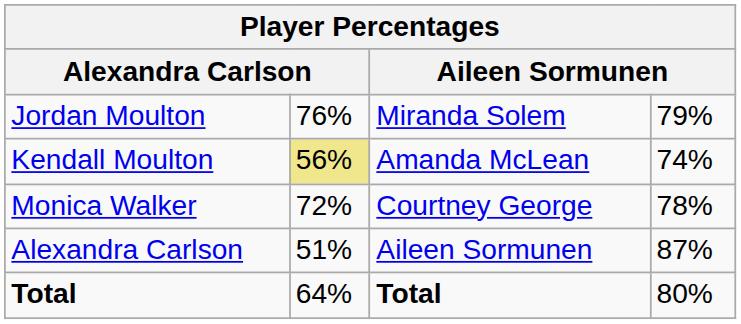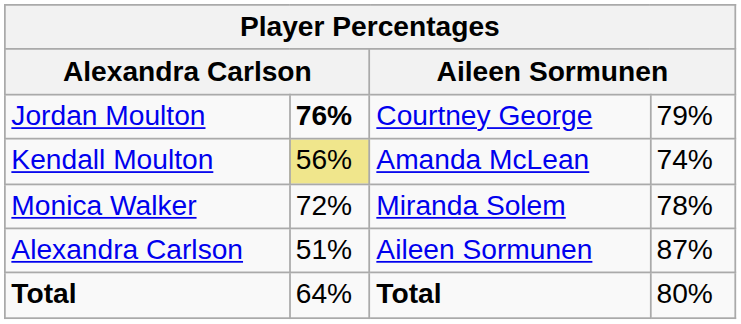 <table class="wikitable">
 <tr>
 <th colspan=4 width=400>Player Percentages</th>
 </tr>
 <tr>
 <th colspan=2 width=200> Alexandra Carlson</th>
 <th colspan=2 width=200> Aileen Sormunen</th>
 </tr>
 <tr>
 <td><a href='#'>Jordan Moulton</a></td>
-<td>76%</td>
-<td><a href='#'>Miranda Solem</a></td>
+<td><strong>76%</strong></td>
+<td><a href='#'>Courtney George</a></td>
 <td>79%</td>
 </tr>
 <tr>
 <td><a href='#'>Kendall Moulton</a></td>
 <td style="background: khaki;">56%</td>
 <td><a href='#'>Amanda McLean</a></td>
 <td>74%</td>
 </tr>
 <tr>
 <td><a href='#'>Monica Walker</a></td>
 <td>72%</td>
-<td><a href='#'>Courtney George</a></td>
+<td><a href='#'>Miranda Solem</a></td>
 <td>78%</td>
 </tr>
 <tr>
 <td><a href='#'>Alexandra Carlson</a></td>
 <td>51%</td>
 <td><a href='#'>Aileen Sormunen</a></td>
 <td>87%</td>
 </tr>
 <tr>
 <td><strong>Total</strong></td>
 <td>64%</td>
 <td><strong>Total</strong></td>
 <td>80%</td>
 </tr>
 </table>
